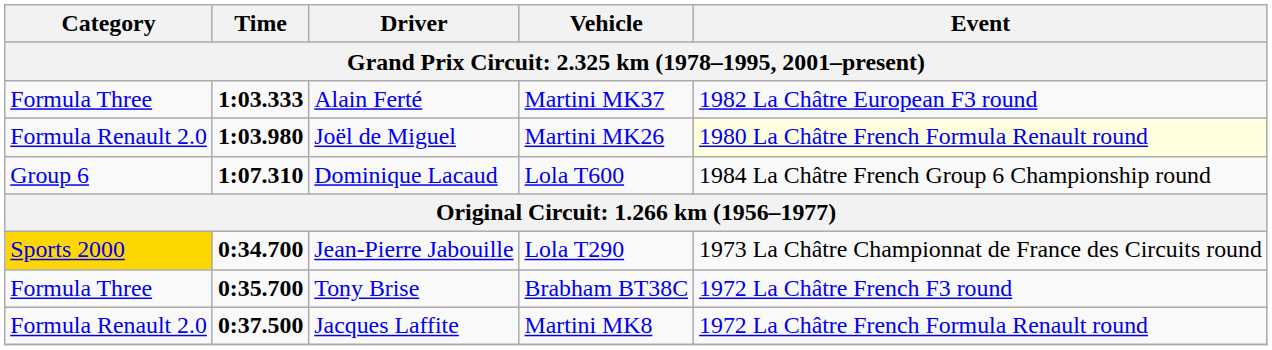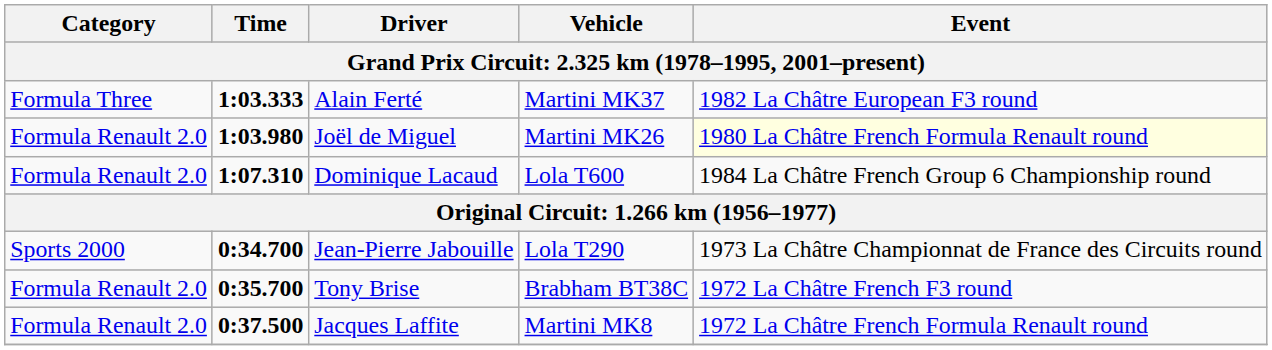 <table class="wikitable">
 <tr>
 <th>Category</th>
 <th>Time</th>
 <th>Driver</th>
 <th>Vehicle</th>
 <th>Event</th>
 </tr>
 <tr>
 <th colspan=5>Grand Prix Circuit: 2.325 km (1978–1995, 2001–present)</th>
 </tr>
 <tr>
 <td><a href='#'>Formula Three</a></td>
 <td><strong>1:03.333</strong></td>
 <td><a href='#'>Alain Ferté</a></td>
 <td><a href='#'>Martini MK37</a></td>
 <td><a href='#'>1982 La Châtre European F3 round</a></td>
 </tr>
 <tr>
 <td><a href='#'>Formula Renault 2.0</a></td>
 <td><strong>1:03.980</strong></td>
 <td><a href='#'>Joël de Miguel</a></td>
 <td><a href='#'>Martini MK26</a></td>
 <td style="background: lightyellow;"><a href='#'>1980 La Châtre French Formula Renault round</a></td>
 </tr>
 <tr>
-<td><a href='#'>Group 6</a></td>
+<td><a href='#'>Formula Renault 2.0</a></td>
 <td><strong>1:07.310</strong></td>
 <td><a href='#'>Dominique Lacaud</a></td>
 <td><a href='#'>Lola T600</a></td>
 <td>1984 La Châtre French Group 6 Championship round</td>
 </tr>
 <tr>
 <th colspan=5>Original Circuit: 1.266 km (1956–1977)</th>
 </tr>
 <tr>
-<td style="background: gold;"><a href='#'>Sports 2000</a></td>
+<td><a href='#'>Sports 2000</a></td>
 <td><strong>0:34.700</strong></td>
 <td><a href='#'>Jean-Pierre Jabouille</a></td>
 <td><a href='#'>Lola T290</a></td>
 <td>1973 La Châtre Championnat de France des Circuits round</td>
 </tr>
 <tr>
-<td><a href='#'>Formula Three</a></td>
+<td><a href='#'>Formula Renault 2.0</a></td>
 <td><strong>0:35.700</strong></td>
 <td><a href='#'>Tony Brise</a></td>
 <td><a href='#'>Brabham BT38C</a></td>
 <td><a href='#'>1972 La Châtre French F3 round</a></td>
 </tr>
 <tr>
 <td><a href='#'>Formula Renault 2.0</a></td>
 <td><strong>0:37.500</strong></td>
 <td><a href='#'>Jacques Laffite</a></td>
 <td><a href='#'>Martini MK8</a></td>
 <td><a href='#'>1972 La Châtre French Formula Renault round</a></td>
 </tr>
 <tr>
 </tr>
 </table>
